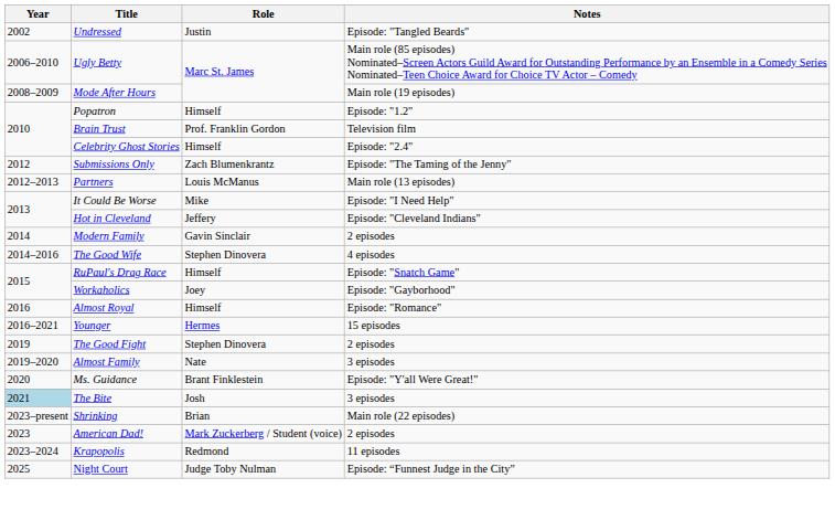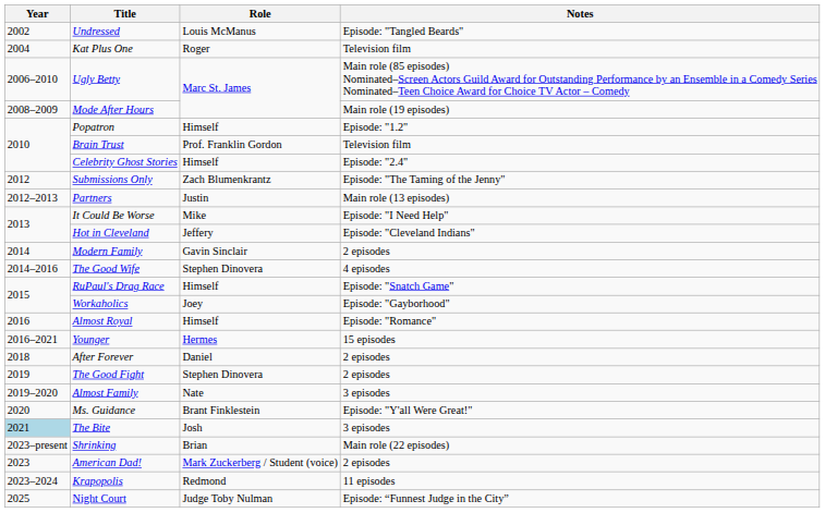 <table class="wikitable sortable">
 <tr>
 <th>Year</th>
 <th>Title</th>
 <th>Role</th>
 <th>Notes</th>
 </tr>
 <tr>
 <td>2002</td>
 <td><em><a href='#'>Undressed</a></em></td>
-<td>Justin</td>
+<td>Louis McManus</td>
 <td>Episode: "Tangled Beards"</td>
+</tr>
+<tr>
+<td>2004</td>
+<td><em>Kat Plus One</em></td>
+<td>Roger</td>
+<td>Television film</td>
 </tr>
 <tr>
 <td>2006–2010</td>
 <td><em><a href='#'>Ugly Betty</a></em></td>
 <td rowspan="2"><a href='#'>Marc St. James</a></td>
 <td>Main role (85 episodes)<br>Nominated–<a href='#'>Screen Actors Guild Award for Outstanding Performance by an Ensemble in a Comedy Series</a><br>Nominated–<a href='#'>Teen Choice Award for Choice TV Actor – Comedy</a></td>
 </tr>
 <tr>
 <td>2008–2009</td>
 <td><em><a href='#'>Mode After Hours</a></em></td>
 <td>Main role (19 episodes)</td>
 </tr>
 <tr>
 <td rowspan="3">2010</td>
 <td><em>Popatron</em></td>
 <td>Himself</td>
 <td>Episode: "1.2"</td>
 </tr>
 <tr>
 <td><em><a href='#'>Brain Trust</a></em></td>
 <td>Prof. Franklin Gordon</td>
 <td>Television film</td>
 </tr>
 <tr>
 <td><em><a href='#'>Celebrity Ghost Stories</a></em></td>
 <td>Himself</td>
 <td>Episode: "2.4"</td>
 </tr>
 <tr>
 <td>2012</td>
 <td><em><a href='#'>Submissions Only</a></em></td>
 <td>Zach Blumenkrantz</td>
 <td>Episode: "The Taming of the Jenny"</td>
 </tr>
 <tr>
 <td>2012–2013</td>
 <td><em><a href='#'>Partners</a></em></td>
-<td>Louis McManus</td>
+<td>Justin</td>
 <td>Main role (13 episodes)</td>
 </tr>
 <tr>
 <td rowspan="2">2013</td>
 <td><em>It Could Be Worse</em></td>
 <td>Mike</td>
 <td>Episode: "I Need Help"</td>
 </tr>
 <tr>
 <td><em><a href='#'>Hot in Cleveland</a></em></td>
 <td>Jeffery</td>
 <td>Episode: "Cleveland Indians"</td>
 </tr>
 <tr>
 <td>2014</td>
 <td><em><a href='#'>Modern Family</a></em></td>
 <td>Gavin Sinclair</td>
 <td>2 episodes</td>
 </tr>
 <tr>
 <td>2014–2016</td>
 <td data-sort-value="Good Wife, The"><em><a href='#'>The Good Wife</a></em></td>
 <td>Stephen Dinovera</td>
 <td>4 episodes</td>
 </tr>
 <tr>
 <td rowspan="2">2015</td>
 <td><em><a href='#'>RuPaul's Drag Race</a></em></td>
 <td>Himself</td>
 <td>Episode: "<a href='#'>Snatch Game</a>"</td>
 </tr>
 <tr>
 <td><em><a href='#'>Workaholics</a></em></td>
 <td>Joey</td>
 <td>Episode: "Gayborhood"</td>
 </tr>
 <tr>
 <td>2016</td>
 <td><em><a href='#'>Almost Royal</a></em></td>
 <td>Himself</td>
 <td>Episode: "Romance"</td>
 </tr>
 <tr>
 <td>2016–2021</td>
 <td><em><a href='#'>Younger</a></em></td>
 <td><a href='#'>Hermes</a></td>
 <td>15 episodes</td>
+</tr>
+<tr>
+<td>2018</td>
+<td><em>After Forever</em></td>
+<td>Daniel</td>
+<td>2 episodes</td>
 </tr>
 <tr>
 <td>2019</td>
 <td data-sort-value="Good Fight, The"><em><a href='#'>The Good Fight</a></em></td>
 <td>Stephen Dinovera</td>
 <td>2 episodes</td>
 </tr>
 <tr>
 <td>2019–2020</td>
 <td><em><a href='#'>Almost Family</a></em></td>
 <td>Nate</td>
 <td>3 episodes</td>
 </tr>
 <tr>
 <td>2020</td>
 <td><em>Ms. Guidance</em></td>
 <td>Brant Finklestein</td>
 <td>Episode: "Y'all Were Great!"</td>
 </tr>
 <tr>
 <td style="background: lightblue;">2021</td>
 <td data-sort-value="Bite, The"><em><a href='#'>The Bite</a></em></td>
 <td>Josh</td>
 <td>3 episodes</td>
 </tr>
 <tr>
 <td>2023–present</td>
 <td><em><a href='#'>Shrinking</a></em></td>
 <td>Brian</td>
 <td>Main role (22 episodes)</td>
 </tr>
 <tr>
 <td>2023</td>
 <td><em><a href='#'>American Dad!</a></em></td>
 <td><a href='#'>Mark Zuckerberg</a> / Student (voice)</td>
 <td>2 episodes</td>
 </tr>
 <tr>
 <td>2023–2024</td>
 <td><em><a href='#'>Krapopolis</a></em></td>
 <td>Redmond</td>
 <td>11 episodes</td>
 </tr>
 <tr>
 <td>2025</td>
 <td><a href='#'>Night Court</a></td>
 <td>Judge Toby Nulman</td>
 <td>Episode: “Funnest Judge in the City”</td>
 </tr>
 </table>
